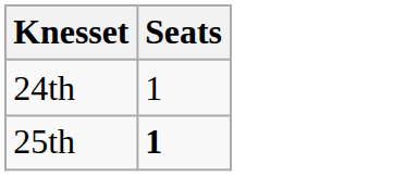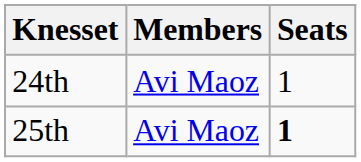 <table class=wikitable>
 <tr>
 <th>Knesset</th>
+<th>Members</th>
 <th>Seats</th>
 </tr>
 <tr>
 <td>24th</td>
+<td><a href='#'>Avi Maoz</a></td>
 <td>1</td>
 </tr>
 <tr>
 <td>25th</td>
+<td><a href='#'>Avi Maoz</a></td>
 <td><strong>1</strong></td>
 </tr>
 </table>
